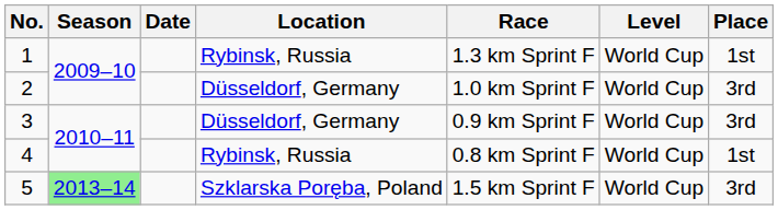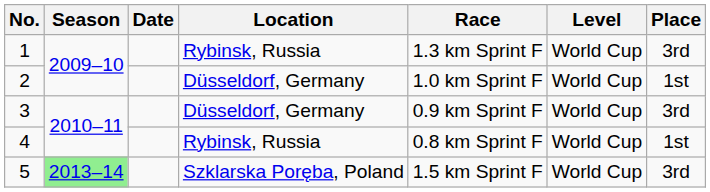 <table class="wikitable sortable" style="text-align: center;">
 <tr>
 <th scope="col">No.</th>
 <th scope="col">Season</th>
 <th scope="col">Date</th>
 <th scope="col">Location</th>
 <th scope="col">Race</th>
 <th scope="col">Level</th>
 <th scope="col">Place</th>
 </tr>
 <tr>
 <td>1</td>
 <td rowspan="2"><a href='#'>2009–10</a></td>
 <td style="text-align: right;"></td>
 <td style="text-align: left;"> <a href='#'>Rybinsk</a>, Russia</td>
 <td>1.3 km Sprint F</td>
 <td>World Cup</td>
-<td>1st</td>
+<td>3rd</td>
 </tr>
 <tr>
 <td>2</td>
 <td style="text-align: right;"></td>
 <td style="text-align: left;"> <a href='#'>Düsseldorf</a>, Germany</td>
 <td>1.0 km Sprint F</td>
 <td>World Cup</td>
-<td>3rd</td>
+<td>1st</td>
 </tr>
 <tr>
 <td>3</td>
 <td rowspan="2"><a href='#'>2010–11</a></td>
 <td style="text-align: right;"></td>
 <td style="text-align: left;"> <a href='#'>Düsseldorf</a>, Germany</td>
 <td>0.9 km Sprint F</td>
 <td>World Cup</td>
 <td>3rd</td>
 </tr>
 <tr>
 <td>4</td>
 <td style="text-align: right;"></td>
 <td style="text-align: left;"> <a href='#'>Rybinsk</a>, Russia</td>
 <td>0.8 km Sprint F</td>
 <td>World Cup</td>
 <td>1st</td>
 </tr>
 <tr>
 <td>5</td>
 <td style="background: lightgreen;"><a href='#'>2013–14</a></td>
 <td style="text-align: right;"></td>
 <td style="text-align: left;"> <a href='#'>Szklarska Poręba</a>, Poland</td>
 <td>1.5 km Sprint F</td>
 <td>World Cup</td>
 <td>3rd</td>
 </tr>
 </table>
